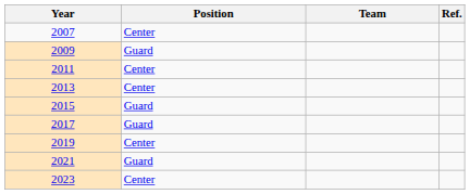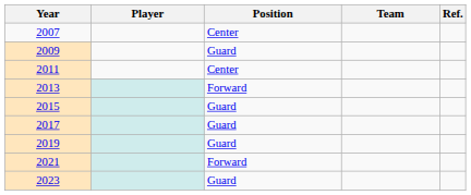 <table class="wikitable plainrowheaders sortable" style="width: 50%; text-align:left" summary="Season (sortable), Player (sortable), Position (sortable), Nationality (sortable) and Team (sortable)">
 <tr>
 <th scope="col">Year</th>
+<th scope="col">Player</th>
 <th scope="col">Position</th>
 <th scope="col">Team</th>
 <th width=5%>Ref.</th>
 </tr>
 <tr>
 <td scope="row" style="text-align: center"><a href='#'>2007</a></td>
+<td align=left></td>
 <td align=left><a href='#'>Center</a></td>
 <td align=left></td>
 <td></td>
 </tr>
 <tr>
 <td scope="row" style="background-color:#FFE6BD; text-align: center"><a href='#'>2009</a></td>
+<td align=left></td>
 <td align=left><a href='#'>Guard</a></td>
 <td align=left></td>
 <td></td>
 </tr>
 <tr>
 <td scope="row" style="background-color:#FFE6BD; text-align: center"><a href='#'>2011</a></td>
+<td align=left></td>
 <td align=left><a href='#'>Center</a></td>
 <td align=left></td>
 <td></td>
 </tr>
 <tr>
 <td scope="row" style="background-color:#FFE6BD; text-align: center"><a href='#'>2013</a></td>
-<td align=left><a href='#'>Center</a></td>
+<td scope="row" style="background-color:#CFECEC"></td>
+<td align=left><a href='#'>Forward</a></td>
 <td align=left></td>
 <td></td>
 </tr>
 <tr>
 <td scope="row" style="background-color:#FFE6BD; text-align: center"><a href='#'>2015</a></td>
+<td scope="row" style="background-color:#CFECEC"></td>
 <td align=left><a href='#'>Guard</a></td>
 <td align=left></td>
 <td></td>
 </tr>
 <tr>
 <td scope="row" style="background-color:#FFE6BD; text-align: center"><a href='#'>2017</a></td>
+<td scope="row" style="background-color:#CFECEC"></td>
 <td align=left><a href='#'>Guard</a></td>
 <td align=left></td>
 <td></td>
 </tr>
 <tr>
 <td scope="row" style="background-color:#FFE6BD; text-align: center"><a href='#'>2019</a></td>
-<td align=left><a href='#'>Center</a></td>
+<td scope="row" style="background-color:#CFECEC"></td>
+<td align=left><a href='#'>Guard</a></td>
 <td align=left></td>
 <td></td>
 </tr>
 <tr>
 <td bgcolor=#ffe6bd align=center><a href='#'>2021</a></td>
-<td align=left><a href='#'>Guard</a></td>
+<td bgcolor=#cfecec></td>
+<td align=left><a href='#'>Forward</a></td>
 <td align=left></td>
 <td></td>
 </tr>
 <tr>
 <td bgcolor=#ffe6bd align=center><a href='#'>2023</a></td>
-<td align=left><a href='#'>Center</a></td>
+<td bgcolor=#cfecec></td>
+<td align=left><a href='#'>Guard</a></td>
 <td align=left></td>
 <td></td>
 </tr>
 </table>
